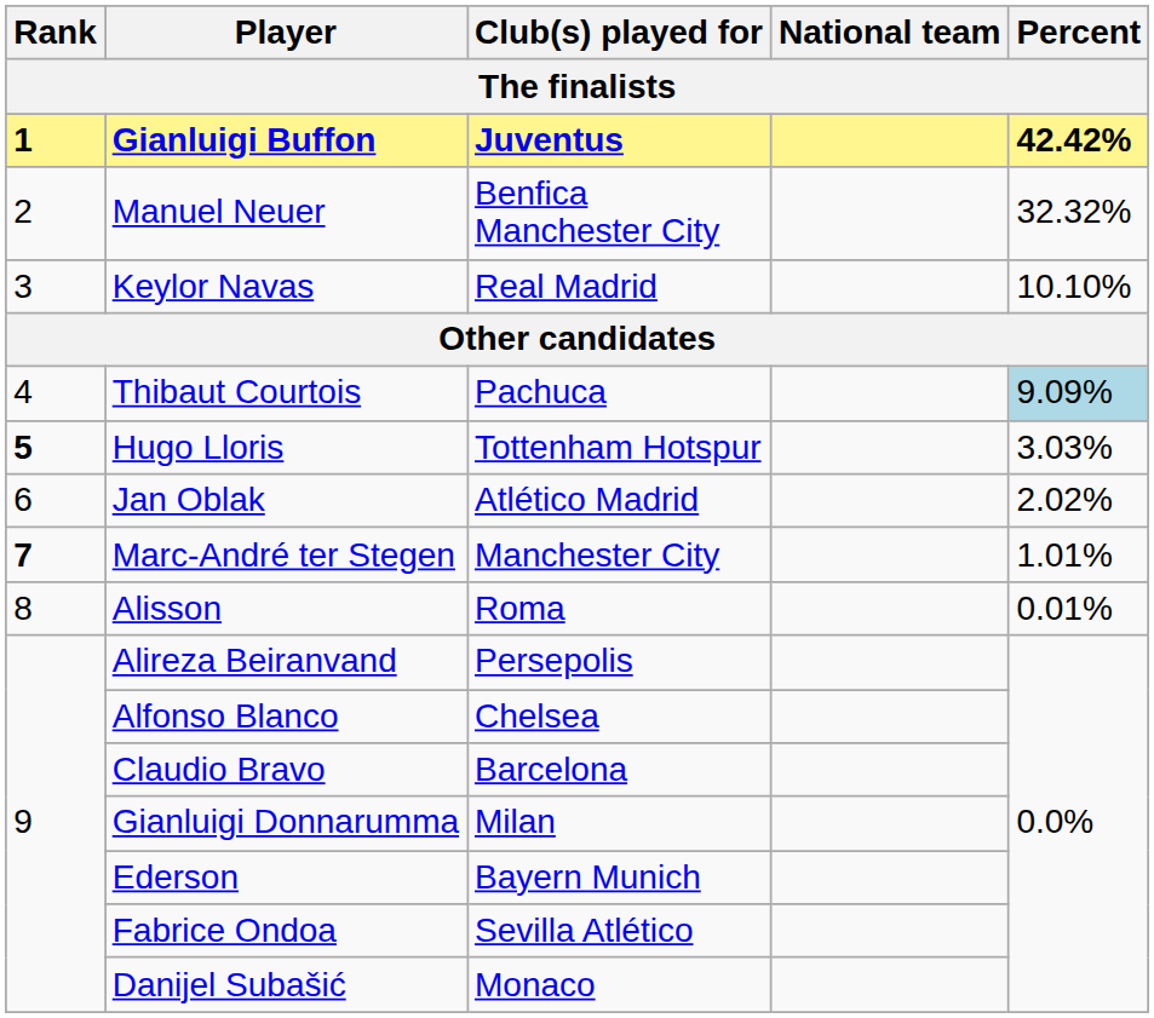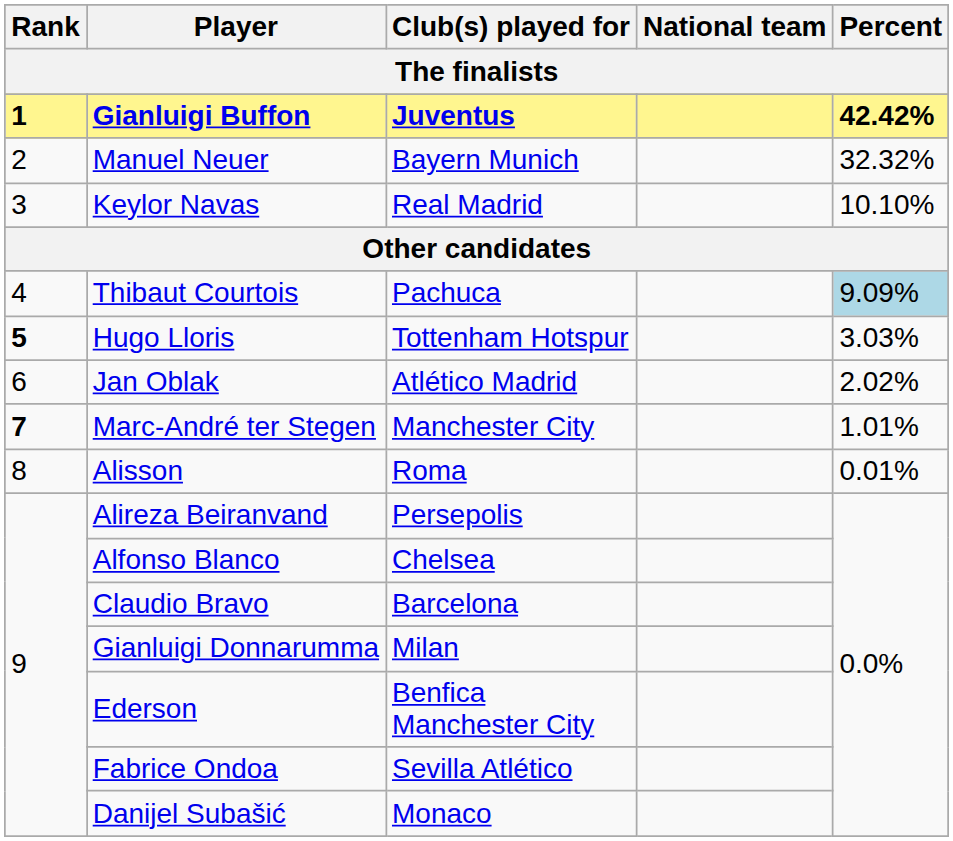 <table class="wikitable">
 <tr>
 <th>Rank</th>
 <th>Player</th>
 <th>Club(s) played for</th>
 <th>National team</th>
 <th>Percent</th>
 </tr>
 <tr>
 <th colspan="5">The finalists</th>
 </tr>
 <tr style="background-color: #FFF68F; font-weight: bold;">
 <td>1</td>
 <td><a href='#'>Gianluigi Buffon</a></td>
 <td> <a href='#'>Juventus</a></td>
 <td></td>
 <td>42.42%</td>
 </tr>
 <tr>
 <td>2</td>
 <td><a href='#'>Manuel Neuer</a></td>
-<td> <a href='#'>Benfica</a><br> <a href='#'>Manchester City</a></td>
+<td> <a href='#'>Bayern Munich</a></td>
 <td></td>
 <td>32.32%</td>
 </tr>
 <tr>
 <td>3</td>
 <td><a href='#'>Keylor Navas</a></td>
 <td> <a href='#'>Real Madrid</a></td>
 <td></td>
 <td>10.10%</td>
 </tr>
 <tr>
 <th colspan="5">Other candidates</th>
 </tr>
 <tr>
 <td>4</td>
 <td><a href='#'>Thibaut Courtois</a></td>
 <td> <a href='#'>Pachuca</a></td>
 <td></td>
 <td style="background: lightblue;">9.09%</td>
 </tr>
 <tr>
 <td><strong>5</strong></td>
 <td><a href='#'>Hugo Lloris</a></td>
 <td> <a href='#'>Tottenham Hotspur</a></td>
 <td></td>
 <td>3.03%</td>
 </tr>
 <tr>
 <td>6</td>
 <td><a href='#'>Jan Oblak</a></td>
 <td> <a href='#'>Atlético Madrid</a></td>
 <td></td>
 <td>2.02%</td>
 </tr>
 <tr>
 <td><strong>7</strong></td>
 <td><a href='#'>Marc-André ter Stegen</a></td>
 <td> <a href='#'>Manchester City</a></td>
 <td></td>
 <td>1.01%</td>
 </tr>
 <tr>
 <td>8</td>
 <td><a href='#'>Alisson</a></td>
 <td> <a href='#'>Roma</a></td>
 <td></td>
 <td>0.01%</td>
 </tr>
 <tr>
 <td rowspan="7">9</td>
 <td><a href='#'>Alireza Beiranvand</a></td>
 <td> <a href='#'>Persepolis</a></td>
 <td></td>
 <td rowspan="7">0.0%</td>
 </tr>
 <tr>
 <td><a href='#'>Alfonso Blanco</a></td>
 <td> <a href='#'>Chelsea</a></td>
 <td></td>
 </tr>
 <tr>
 <td><a href='#'>Claudio Bravo</a></td>
 <td> <a href='#'>Barcelona</a></td>
 <td></td>
 </tr>
 <tr>
 <td><a href='#'>Gianluigi Donnarumma</a></td>
 <td> <a href='#'>Milan</a></td>
 <td></td>
 </tr>
 <tr>
 <td><a href='#'>Ederson</a></td>
-<td> <a href='#'>Bayern Munich</a></td>
+<td> <a href='#'>Benfica</a><br> <a href='#'>Manchester City</a></td>
 <td></td>
 </tr>
 <tr>
 <td><a href='#'>Fabrice Ondoa</a></td>
 <td> <a href='#'>Sevilla Atlético</a></td>
 <td></td>
 </tr>
 <tr>
 <td><a href='#'>Danijel Subašić</a></td>
 <td> <a href='#'>Monaco</a></td>
 <td></td>
 </tr>
 </table>
